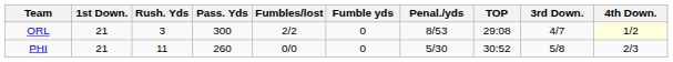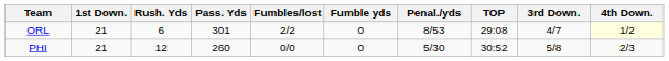 <table class="wikitable sortable">
 <tr>
 <th bgcolor="#DDDDFF" width="10%">Team</th>
 <th bgcolor="#DDDDFF" width="9%">1st Down.</th>
 <th bgcolor="#DDDDFF" width="9%">Rush. Yds</th>
 <th bgcolor="#DDDDFF" width="9%">Pass. Yds</th>
 <th bgcolor="#DDDDFF" width="11%">Fumbles/lost</th>
 <th bgcolor="#DDDDFF" width="11%">Fumble yds</th>
 <th bgcolor="#DDDDFF" width="11%">Penal./yds</th>
 <th bgcolor="#DDDDFF" width="7%">TOP</th>
 <th bgcolor="#DDDDFF" width="11%">3rd Down.</th>
 <th bgcolor="#DDDDFF" width="11%">4th Down.</th>
 </tr>
 <tr align="center">
 <td><a href='#'>ORL</a></td>
 <td>21</td>
-<td>3</td>
-<td>300</td>
+<td>6</td>
+<td>301</td>
 <td>2/2</td>
 <td>0</td>
 <td>8/53</td>
 <td>29:08</td>
 <td>4/7</td>
 <td style="background: lightyellow;">1/2</td>
 </tr>
 <tr align="center">
 <td><a href='#'>PHI</a></td>
 <td>21</td>
-<td>11</td>
+<td>12</td>
 <td>260</td>
 <td>0/0</td>
 <td>0</td>
 <td>5/30</td>
 <td>30:52</td>
 <td>5/8</td>
 <td>2/3</td>
 </tr>
 </table>
